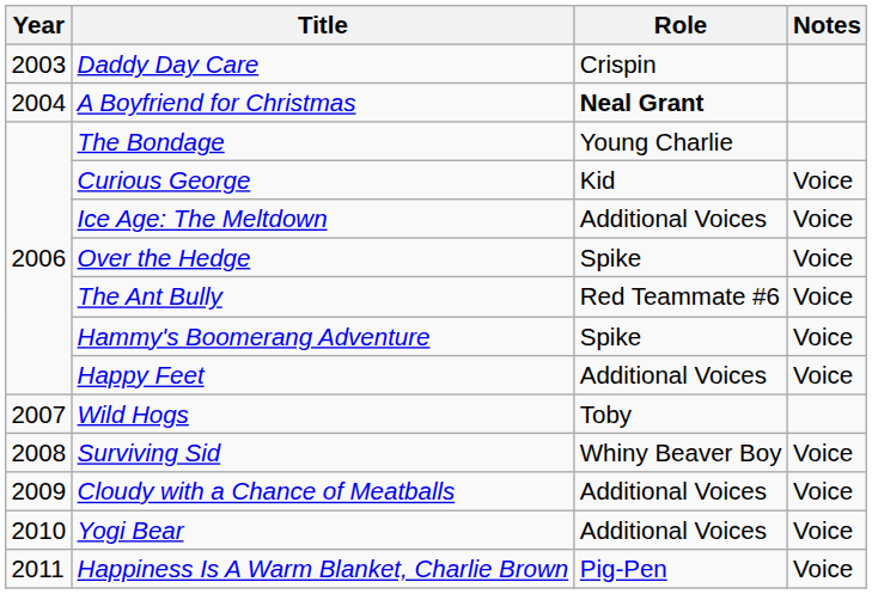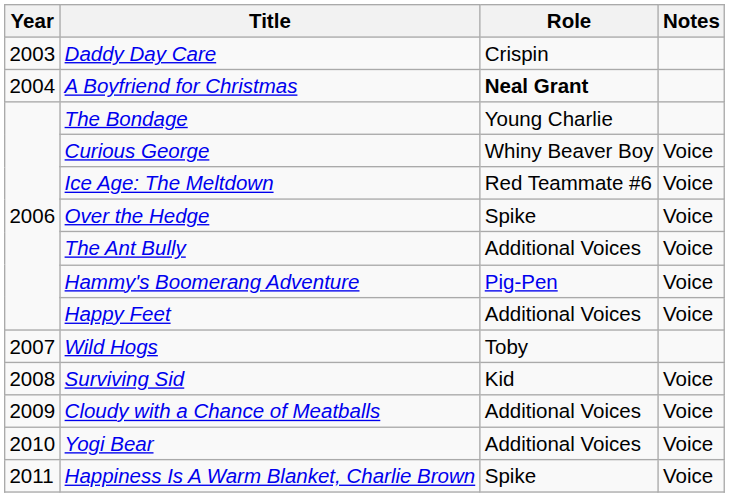 <table class="wikitable" style="font-size: 95%;">
 <tr>
 <th>Year</th>
 <th>Title</th>
 <th>Role</th>
 <th>Notes</th>
 </tr>
 <tr>
 <td>2003</td>
 <td><em><a href='#'>Daddy Day Care</a></em></td>
 <td>Crispin</td>
 <td></td>
 </tr>
 <tr>
 <td>2004</td>
 <td><em><a href='#'>A Boyfriend for Christmas</a></em></td>
 <td><strong>Neal Grant</strong></td>
 <td></td>
 </tr>
 <tr>
 <td rowspan="7">2006</td>
 <td><em><a href='#'>The Bondage</a></em></td>
 <td>Young Charlie</td>
 <td></td>
 </tr>
 <tr>
 <td><em><a href='#'>Curious George</a></em></td>
-<td>Kid</td>
+<td>Whiny Beaver Boy</td>
 <td>Voice</td>
 </tr>
 <tr>
 <td><em><a href='#'>Ice Age: The Meltdown</a></em></td>
-<td>Additional Voices</td>
+<td>Red Teammate #6</td>
 <td>Voice</td>
 </tr>
 <tr>
 <td><em><a href='#'>Over the Hedge</a></em></td>
 <td>Spike</td>
 <td>Voice</td>
 </tr>
 <tr>
 <td><em><a href='#'>The Ant Bully</a></em></td>
-<td>Red Teammate #6</td>
+<td>Additional Voices</td>
 <td>Voice</td>
 </tr>
 <tr>
 <td><em><a href='#'>Hammy's Boomerang Adventure</a></em></td>
-<td>Spike</td>
+<td><a href='#'>Pig-Pen</a></td>
 <td>Voice</td>
 </tr>
 <tr>
 <td><em><a href='#'>Happy Feet</a></em></td>
 <td>Additional Voices</td>
 <td>Voice</td>
 </tr>
 <tr>
 <td>2007</td>
 <td><em><a href='#'>Wild Hogs</a></em></td>
 <td>Toby</td>
 <td></td>
 </tr>
 <tr>
 <td>2008</td>
 <td><em><a href='#'>Surviving Sid</a></em></td>
-<td>Whiny Beaver Boy</td>
+<td>Kid</td>
 <td>Voice</td>
 </tr>
 <tr>
 <td>2009</td>
 <td><em><a href='#'>Cloudy with a Chance of Meatballs</a></em></td>
 <td>Additional Voices</td>
 <td>Voice</td>
 </tr>
 <tr>
 <td>2010</td>
 <td><em><a href='#'>Yogi Bear</a></em></td>
 <td>Additional Voices</td>
 <td>Voice</td>
 </tr>
 <tr>
 <td>2011</td>
 <td><em><a href='#'>Happiness Is A Warm Blanket, Charlie Brown</a></em></td>
-<td><a href='#'>Pig-Pen</a></td>
+<td>Spike</td>
 <td>Voice</td>
 </tr>
 </table>
